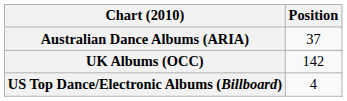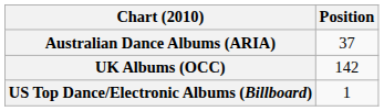 <table class="wikitable sortable plainrowheaders" style="text-align:center">
 <tr>
 <th scope="col">Chart (2010)</th>
 <th scope="col">Position</th>
 </tr>
 <tr>
 <th scope="row">Australian Dance Albums (ARIA)</th>
 <td>37</td>
 </tr>
 <tr>
 <th scope="row">UK Albums (OCC)</th>
 <td>142</td>
 </tr>
 <tr>
 <th scope="row">US Top Dance/Electronic Albums (<em>Billboard</em>)</th>
-<td>4</td>
+<td>1</td>
 </tr>
 </table>
